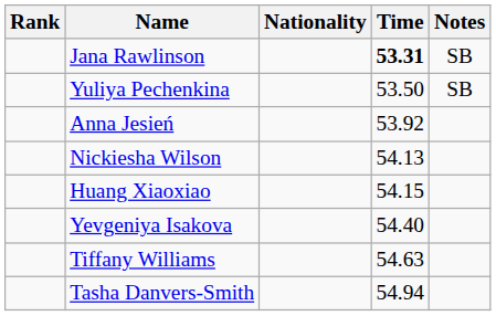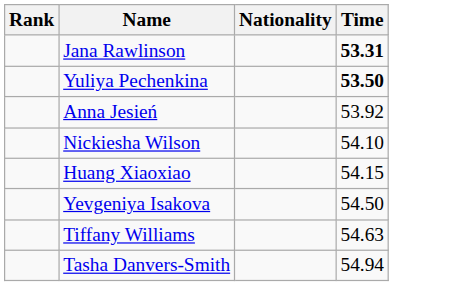 <table class="wikitable sortable" style="text-align:center">
 <tr>
 <th>Rank</th>
 <th>Name</th>
 <th>Nationality</th>
 <th>Time</th>
-<th>Notes</th>
 </tr>
 <tr>
 <td></td>
 <td align=left><a href='#'>Jana Rawlinson</a></td>
 <td align=left></td>
 <td><strong>53.31</strong></td>
-<td>SB</td>
 </tr>
 <tr>
 <td></td>
 <td align=left><a href='#'>Yuliya Pechenkina</a></td>
 <td align=left></td>
-<td>53.50</td>
-<td>SB</td>
+<td><strong>53.50</strong></td>
 </tr>
 <tr>
 <td></td>
 <td align=left><a href='#'>Anna Jesień</a></td>
 <td align=left></td>
 <td>53.92</td>
-<td></td>
 </tr>
 <tr>
 <td></td>
 <td align=left><a href='#'>Nickiesha Wilson</a></td>
 <td align=left></td>
-<td>54.13</td>
-<td></td>
+<td>54.10</td>
 </tr>
 <tr>
 <td></td>
 <td align=left><a href='#'>Huang Xiaoxiao</a></td>
 <td align=left></td>
 <td>54.15</td>
-<td></td>
 </tr>
 <tr>
 <td></td>
 <td align=left><a href='#'>Yevgeniya Isakova</a></td>
 <td align=left></td>
-<td>54.40</td>
-<td></td>
+<td>54.50</td>
 </tr>
 <tr>
 <td></td>
 <td align=left><a href='#'>Tiffany Williams</a></td>
 <td align=left></td>
 <td>54.63</td>
-<td></td>
 </tr>
 <tr>
 <td></td>
 <td align=left><a href='#'>Tasha Danvers-Smith</a></td>
 <td align=left></td>
 <td>54.94</td>
-<td></td>
 </tr>
 </table>
